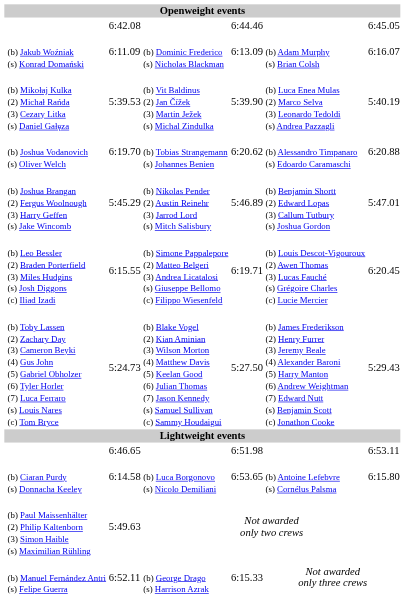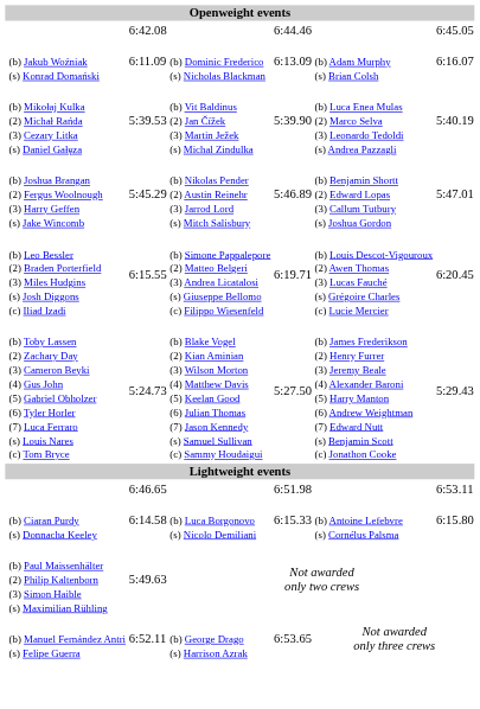 <table>
 <tr>
 <th colspan="7" style="background-color:#CCC;">Openweight events</th>
 </tr>
 <tr>
 <td></td>
 <td></td>
 <td>6:42.08</td>
 <td></td>
 <td>6:44.46</td>
 <td></td>
 <td>6:45.05</td>
 </tr>
 <tr>
 <td></td>
 <td><br><small>(b) <a href='#'>Jakub Woźniak</a> <br>(s) <a href='#'>Konrad Domański</a></small></td>
 <td>6:11.09</td>
 <td><br><small>(b) <a href='#'>Dominic Frederico</a> <br>(s) <a href='#'>Nicholas Blackman</a></small></td>
 <td>6:13.09</td>
 <td><br><small>(b) <a href='#'>Adam Murphy</a> <br>(s) <a href='#'>Brian Colsh</a></small></td>
 <td>6:16.07</td>
 </tr>
 <tr>
 <td></td>
 <td><br><small>(b) <a href='#'>Mikołaj Kulka</a><br>(2) <a href='#'>Michał Rańda</a><br>(3) <a href='#'>Cezary Litka</a><br>(s) <a href='#'>Daniel Gałęza</a></small></td>
 <td>5:39.53</td>
 <td><br><small>(b) <a href='#'>Vit Baldinus</a><br>(2) <a href='#'>Jan Čížek</a><br>(3) <a href='#'>Martin Ježek</a><br>(s) <a href='#'>Michal Zindulka</a></small></td>
 <td>5:39.90</td>
 <td><br><small>(b) <a href='#'>Luca Enea Mulas</a><br>(2) <a href='#'>Marco Selva</a><br>(3) <a href='#'>Leonardo Tedoldi</a><br>(s) <a href='#'>Andrea Pazzagli</a></small></td>
 <td>5:40.19</td>
-</tr>
-<tr>
-<td></td>
-<td><br><small>(b) <a href='#'>Joshua Vodanovich</a> <br>(s) <a href='#'>Oliver Welch</a></small></td>
-<td>6:19.70</td>
-<td><br><small>(b) <a href='#'>Tobias Strangemann</a> <br>(s) <a href='#'>Johannes Benien</a></small></td>
-<td>6:20.62</td>
-<td><br><small>(b) <a href='#'>Alessandro Timpanaro</a> <br>(s) <a href='#'>Edoardo Caramaschi</a></small></td>
-<td>6:20.88</td>
 </tr>
 <tr>
 <td></td>
 <td><br><small>(b) <a href='#'>Joshua Brangan</a><br>(2) <a href='#'>Fergus Woolnough</a><br>(3) <a href='#'>Harry Geffen</a><br>(s) <a href='#'>Jake Wincomb</a></small></td>
 <td>5:45.29</td>
 <td><br><small>(b) <a href='#'>Nikolas Pender</a><br>(2) <a href='#'>Austin Reinehr</a><br>(3) <a href='#'>Jarrod Lord</a><br>(s) <a href='#'>Mitch Salisbury</a></small></td>
 <td>5:46.89</td>
 <td><br><small>(b) <a href='#'>Benjamin Shortt</a><br>(2) <a href='#'>Edward Lopas</a><br>(3) <a href='#'>Callum Tutbury</a><br>(s) <a href='#'>Joshua Gordon</a></small></td>
 <td>5:47.01</td>
 </tr>
 <tr>
 <td></td>
 <td><br><small>(b) <a href='#'>Leo Bessler</a><br>(2) <a href='#'>Braden Porterfield</a><br>(3) <a href='#'>Miles Hudgins</a><br>(s) <a href='#'>Josh Diggons</a><br>(c) <a href='#'>Iliad Izadi</a></small></td>
 <td>6:15.55</td>
 <td><br><small>(b) <a href='#'>Simone Pappalepore</a><br>(2) <a href='#'>Matteo Belgeri</a><br>(3) <a href='#'>Andrea Licatalosi</a><br>(s) <a href='#'>Giuseppe Bellomo</a><br>(c) <a href='#'>Filippo Wiesenfeld</a></small></td>
 <td>6:19.71</td>
 <td><br><small>(b) <a href='#'>Louis Descot-Vigouroux</a><br>(2) <a href='#'>Awen Thomas</a><br>(3) <a href='#'>Lucas Fauché</a><br>(s) <a href='#'>Grégoire Charles</a><br>(c) <a href='#'>Lucie Mercier</a></small></td>
 <td>6:20.45</td>
 </tr>
 <tr>
 <td></td>
 <td><br><small>(b) <a href='#'>Toby Lassen</a><br>(2) <a href='#'>Zachary Day</a><br>(3) <a href='#'>Cameron Beyki</a><br>(4) <a href='#'>Gus John</a><br>(5) <a href='#'>Gabriel Obholzer</a><br>(6) <a href='#'>Tyler Horler</a><br>(7) <a href='#'>Luca Ferraro</a><br>(s) <a href='#'>Louis Nares</a><br>(c) <a href='#'>Tom Bryce</a></small></td>
 <td>5:24.73</td>
 <td><br><small>(b) <a href='#'>Blake Vogel</a><br>(2) <a href='#'>Kian Aminian</a><br>(3) <a href='#'>Wilson Morton</a><br>(4) <a href='#'>Matthew Davis</a><br>(5) <a href='#'>Keelan Good</a><br>(6) <a href='#'>Julian Thomas</a><br>(7) <a href='#'>Jason Kennedy</a><br>(s) <a href='#'>Samuel Sullivan</a><br>(c) <a href='#'>Sammy Houdaigui</a></small></td>
 <td>5:27.50</td>
 <td><br><small>(b) <a href='#'>James Frederikson</a><br>(2) <a href='#'>Henry Furrer</a><br>(3) <a href='#'>Jeremy Beale</a><br>(4) <a href='#'>Alexander Baroni</a><br>(5) <a href='#'>Harry Manton</a><br>(6) <a href='#'>Andrew Weightman</a><br>(7) <a href='#'>Edward Nutt</a><br>(s) <a href='#'>Benjamin Scott</a><br>(c) <a href='#'>Jonathon Cooke</a></small></td>
 <td>5:29.43</td>
 </tr>
 <tr>
 <th colspan="7" style="background-color:#CCC;">Lightweight events</th>
 </tr>
 <tr>
 <td></td>
 <td></td>
 <td>6:46.65</td>
 <td></td>
 <td>6:51.98</td>
 <td></td>
 <td>6:53.11</td>
 </tr>
 <tr>
 <td></td>
 <td><br><small>(b) <a href='#'>Ciaran Purdy</a> <br>(s) <a href='#'>Donnacha Keeley</a></small></td>
 <td>6:14.58</td>
 <td><br><small>(b) <a href='#'>Luca Borgonovo</a> <br>(s) <a href='#'>Nicolo Demiliani</a></small></td>
-<td>6:53.65</td>
+<td>6:15.33</td>
 <td><br><small>(b) <a href='#'>Antoine Lefebvre</a> <br>(s) <a href='#'>Cornélus Palsma</a></small></td>
 <td>6:15.80</td>
 </tr>
 <tr>
 <td></td>
 <td><br><small>(b) <a href='#'>Paul Maissenhälter</a><br>(2) <a href='#'>Philip Kaltenborn</a><br>(3) <a href='#'>Simon Haible</a><br>(s) <a href='#'>Maximilian Rühling</a></small></td>
 <td>5:49.63</td>
 <td colspan=4  align=center><em>Not awarded</em><br><em>only two crews</em></td>
 </tr>
 <tr>
 <td></td>
 <td><br><small>(b) <a href='#'>Manuel Fernández Antri</a> <br>(s) <a href='#'>Felipe Guerra</a></small></td>
 <td>6:52.11</td>
 <td><br><small>(b) <a href='#'>George Drago</a> <br>(s) <a href='#'>Harrison Azrak</a></small></td>
-<td>6:15.33</td>
+<td>6:53.65</td>
 <td colspan=2  align=center><em>Not awarded</em><br><em>only three crews</em></td>
 </tr>
 </table>
